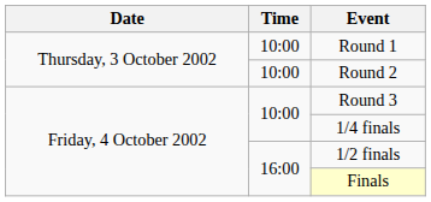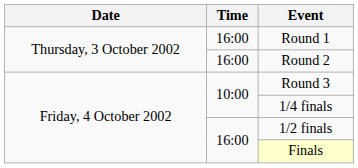 <table class = "wikitable" style="text-align:center;">
 <tr>
 <th width=220>Date</th>
 <th width=50>Time</th>
 <th width=100>Event</th>
 </tr>
 <tr>
 <td rowspan=2>Thursday, 3 October 2002</td>
-<td>10:00</td>
+<td>16:00</td>
 <td>Round 1</td>
 </tr>
 <tr>
-<td>10:00</td>
+<td>16:00</td>
 <td>Round 2</td>
 </tr>
 <tr>
 <td rowspan=4>Friday, 4 October 2002</td>
 <td rowspan=2>10:00</td>
 <td>Round 3</td>
 </tr>
 <tr>
 <td>1/4 finals</td>
 </tr>
 <tr>
 <td rowspan=2>16:00</td>
 <td>1/2 finals</td>
 </tr>
 <tr>
 <td bgcolor=ffffcc>Finals</td>
 </tr>
 </table>
